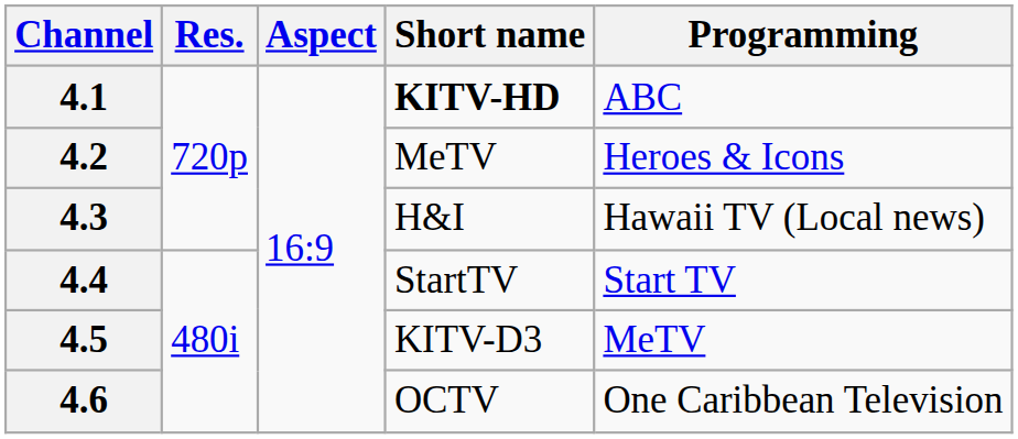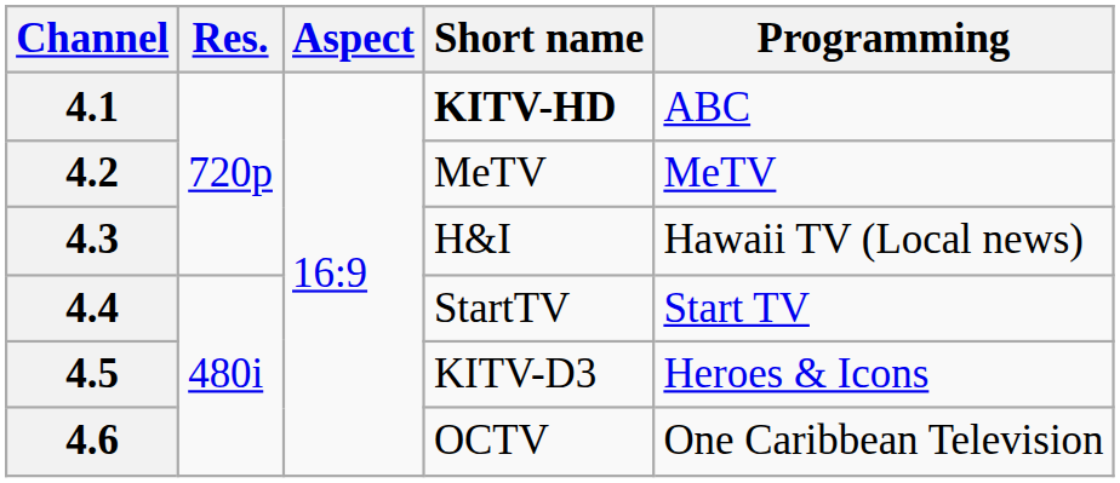 <table class="wikitable">
 <tr>
 <th scope = "col"><a href='#'>Channel</a></th>
 <th scope = "col"><a href='#'>Res.</a></th>
 <th scope = "col"><a href='#'>Aspect</a></th>
 <th scope = "col">Short name</th>
 <th scope = "col">Programming</th>
 </tr>
 <tr>
 <th scope = "row">4.1</th>
 <td rowspan=3><a href='#'>720p</a></td>
 <td rowspan=6><a href='#'>16:9</a></td>
 <td><strong>KITV-HD</strong></td>
 <td><a href='#'>ABC</a></td>
 </tr>
 <tr>
 <th scope = "row">4.2</th>
 <td>MeTV</td>
-<td><a href='#'>Heroes & Icons</a></td>
+<td><a href='#'>MeTV</a></td>
 </tr>
 <tr>
 <th scope = "row">4.3</th>
 <td>H&I</td>
 <td>Hawaii TV (Local news)</td>
 </tr>
 <tr>
 <th scope = "row">4.4</th>
 <td rowspan=3><a href='#'>480i</a></td>
 <td>StartTV</td>
 <td><a href='#'>Start TV</a></td>
 </tr>
 <tr>
 <th scope = "row">4.5</th>
 <td>KITV-D3</td>
-<td><a href='#'>MeTV</a></td>
+<td><a href='#'>Heroes & Icons</a></td>
 </tr>
 <tr>
 <th scope = "row">4.6</th>
 <td>OCTV</td>
 <td>One Caribbean Television</td>
 </tr>
 </table>
